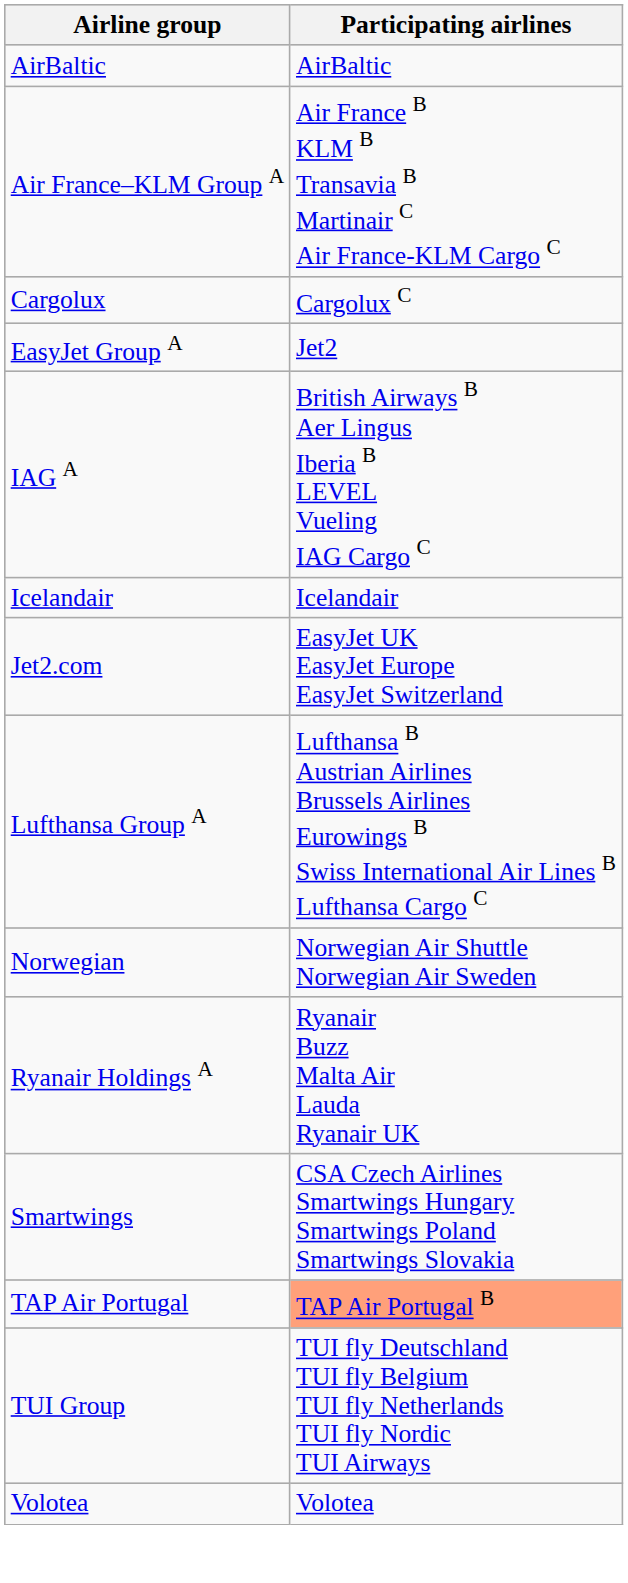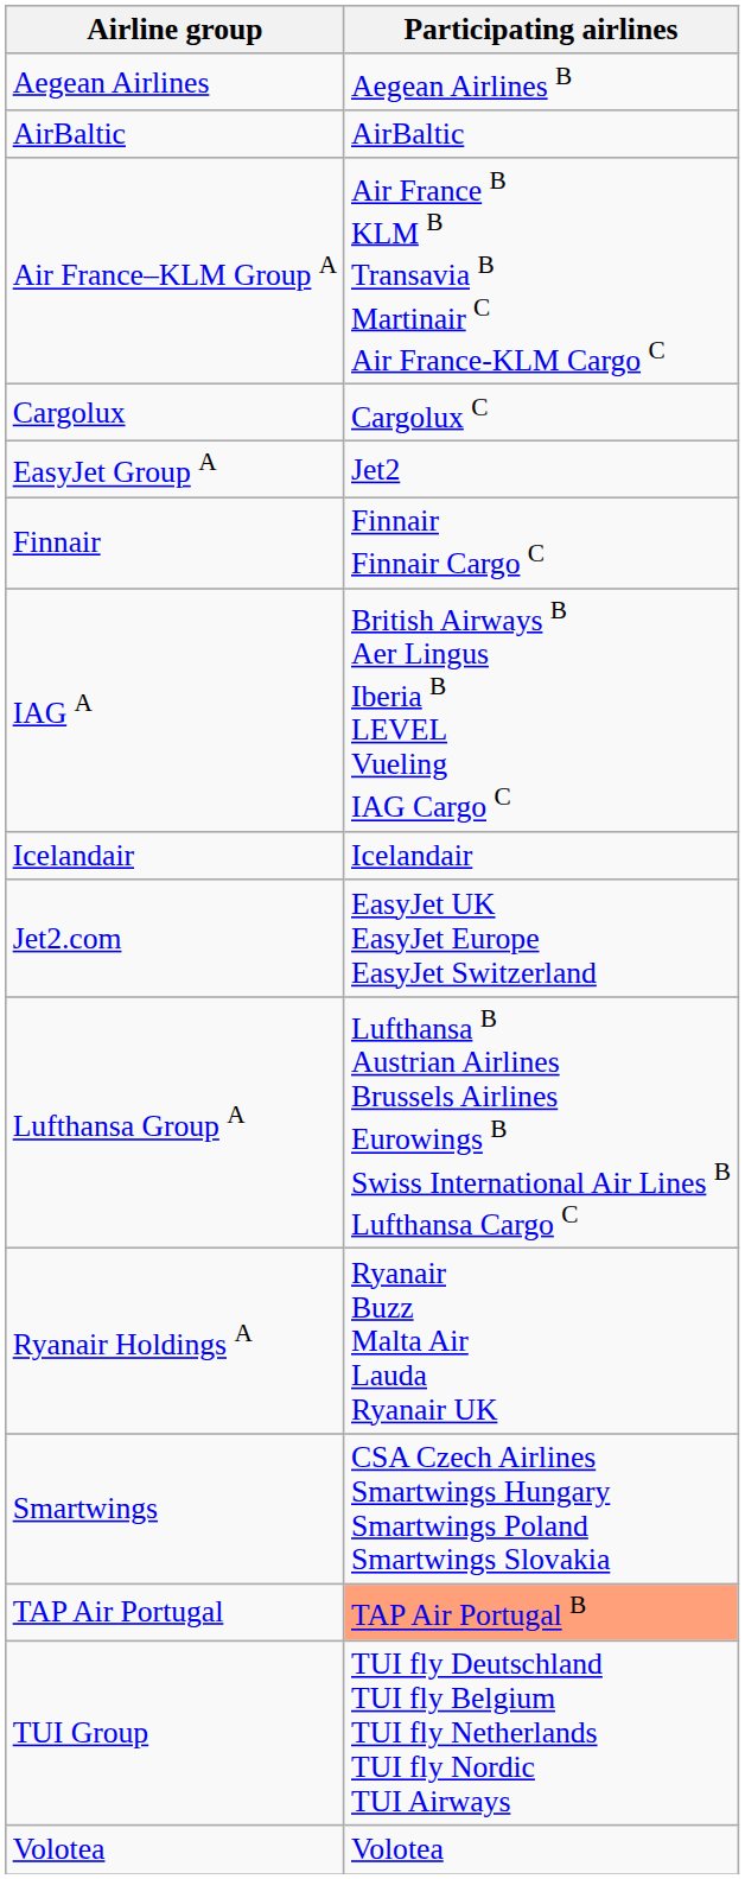 <table class="wikitable sortable">
 <tr>
 <th>Airline group</th>
 <th class="unsortable">Participating airlines</th>
+</tr>
+<tr>
+<td><a href='#'>Aegean Airlines</a></td>
+<td><a href='#'>Aegean Airlines</a> <sup>B</sup></td>
 </tr>
 <tr>
 <td><a href='#'>AirBaltic</a></td>
 <td><a href='#'>AirBaltic</a></td>
 </tr>
 <tr>
 <td><a href='#'>Air France–KLM Group</a> <sup>A</sup></td>
 <td><a href='#'>Air France</a> <sup>B</sup> <br> <a href='#'>KLM</a> <sup>B</sup> <br><a href='#'>Transavia</a> <sup>B</sup> <br><a href='#'>Martinair</a> <sup>C</sup> <br> <a href='#'>Air France-KLM Cargo</a> <sup>C</sup></td>
 </tr>
 <tr>
 <td><a href='#'>Cargolux</a></td>
 <td><a href='#'>Cargolux</a> <sup>C</sup></td>
 </tr>
 <tr>
 <td><a href='#'>EasyJet Group</a> <sup>A</sup></td>
 <td><a href='#'>Jet2</a></td>
 </tr>
 <tr>
+<td><a href='#'>Finnair</a></td>
+<td><a href='#'>Finnair</a> <br><a href='#'>Finnair Cargo</a> <sup>C</sup></td>
+</tr>
+<tr>
 <td><a href='#'>IAG</a> <sup>A</sup></td>
 <td><a href='#'>British Airways</a> <sup>B</sup> <br><a href='#'>Aer Lingus</a> <br><a href='#'>Iberia</a> <sup>B</sup> <br><a href='#'>LEVEL</a> <br><a href='#'>Vueling</a> <br><a href='#'>IAG Cargo</a> <sup>C</sup></td>
 </tr>
 <tr>
 <td><a href='#'>Icelandair</a></td>
 <td><a href='#'>Icelandair</a></td>
 </tr>
 <tr>
 <td><a href='#'>Jet2.com</a></td>
 <td><a href='#'>EasyJet UK</a> <br><a href='#'>EasyJet Europe</a> <br><a href='#'>EasyJet Switzerland</a></td>
 </tr>
 <tr>
 <td><a href='#'>Lufthansa Group</a> <sup>A</sup></td>
 <td><a href='#'>Lufthansa</a> <sup>B</sup> <br><a href='#'>Austrian Airlines</a> <br><a href='#'>Brussels Airlines</a> <br><a href='#'>Eurowings</a> <sup>B</sup> <br><a href='#'>Swiss International Air Lines</a> <sup>B</sup> <br><a href='#'>Lufthansa Cargo</a> <sup>C</sup></td>
-</tr>
-<tr>
-<td><a href='#'>Norwegian</a></td>
-<td><a href='#'>Norwegian Air Shuttle</a> <br><a href='#'>Norwegian Air Sweden</a></td>
 </tr>
 <tr>
 <td><a href='#'>Ryanair Holdings</a> <sup>A</sup></td>
 <td><a href='#'>Ryanair</a> <br><a href='#'>Buzz</a> <br><a href='#'>Malta Air</a> <br><a href='#'>Lauda</a> <br> <a href='#'>Ryanair UK</a></td>
 </tr>
 <tr>
 <td><a href='#'>Smartwings</a></td>
 <td><a href='#'>CSA Czech Airlines</a> <br><a href='#'>Smartwings Hungary</a> <br><a href='#'>Smartwings Poland</a> <br><a href='#'>Smartwings Slovakia</a></td>
 </tr>
 <tr>
 <td><a href='#'>TAP Air Portugal</a></td>
 <td style="background: lightsalmon;"><a href='#'>TAP Air Portugal</a> <sup>B</sup></td>
 </tr>
 <tr>
 <td><a href='#'>TUI Group</a></td>
 <td><a href='#'>TUI fly Deutschland</a> <br><a href='#'>TUI fly Belgium</a> <br><a href='#'>TUI fly Netherlands</a> <br><a href='#'>TUI fly Nordic</a> <br><a href='#'>TUI Airways</a></td>
 </tr>
 <tr>
 <td><a href='#'>Volotea</a></td>
 <td><a href='#'>Volotea</a></td>
 </tr>
 </table>
